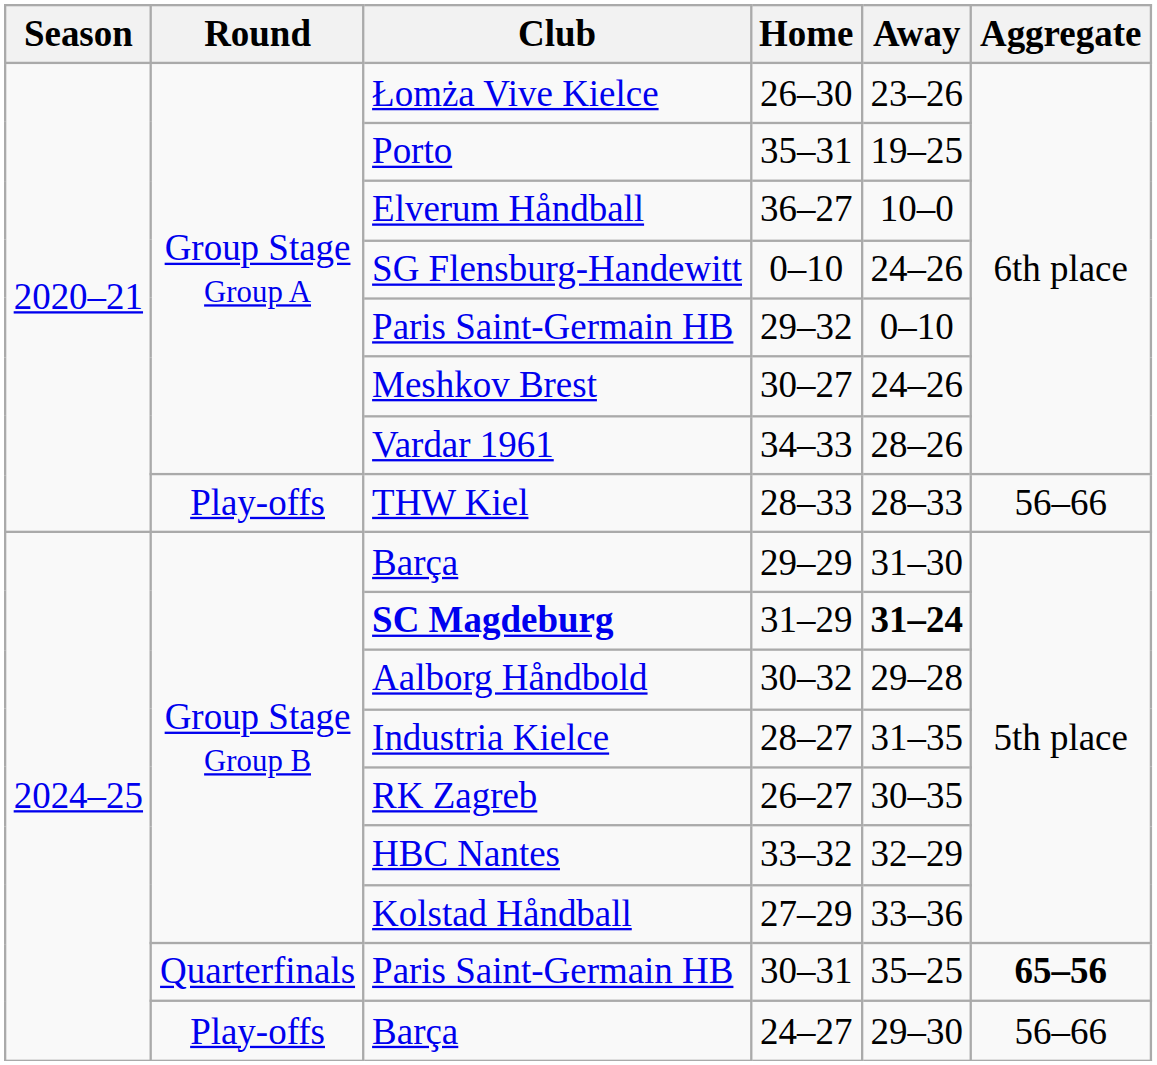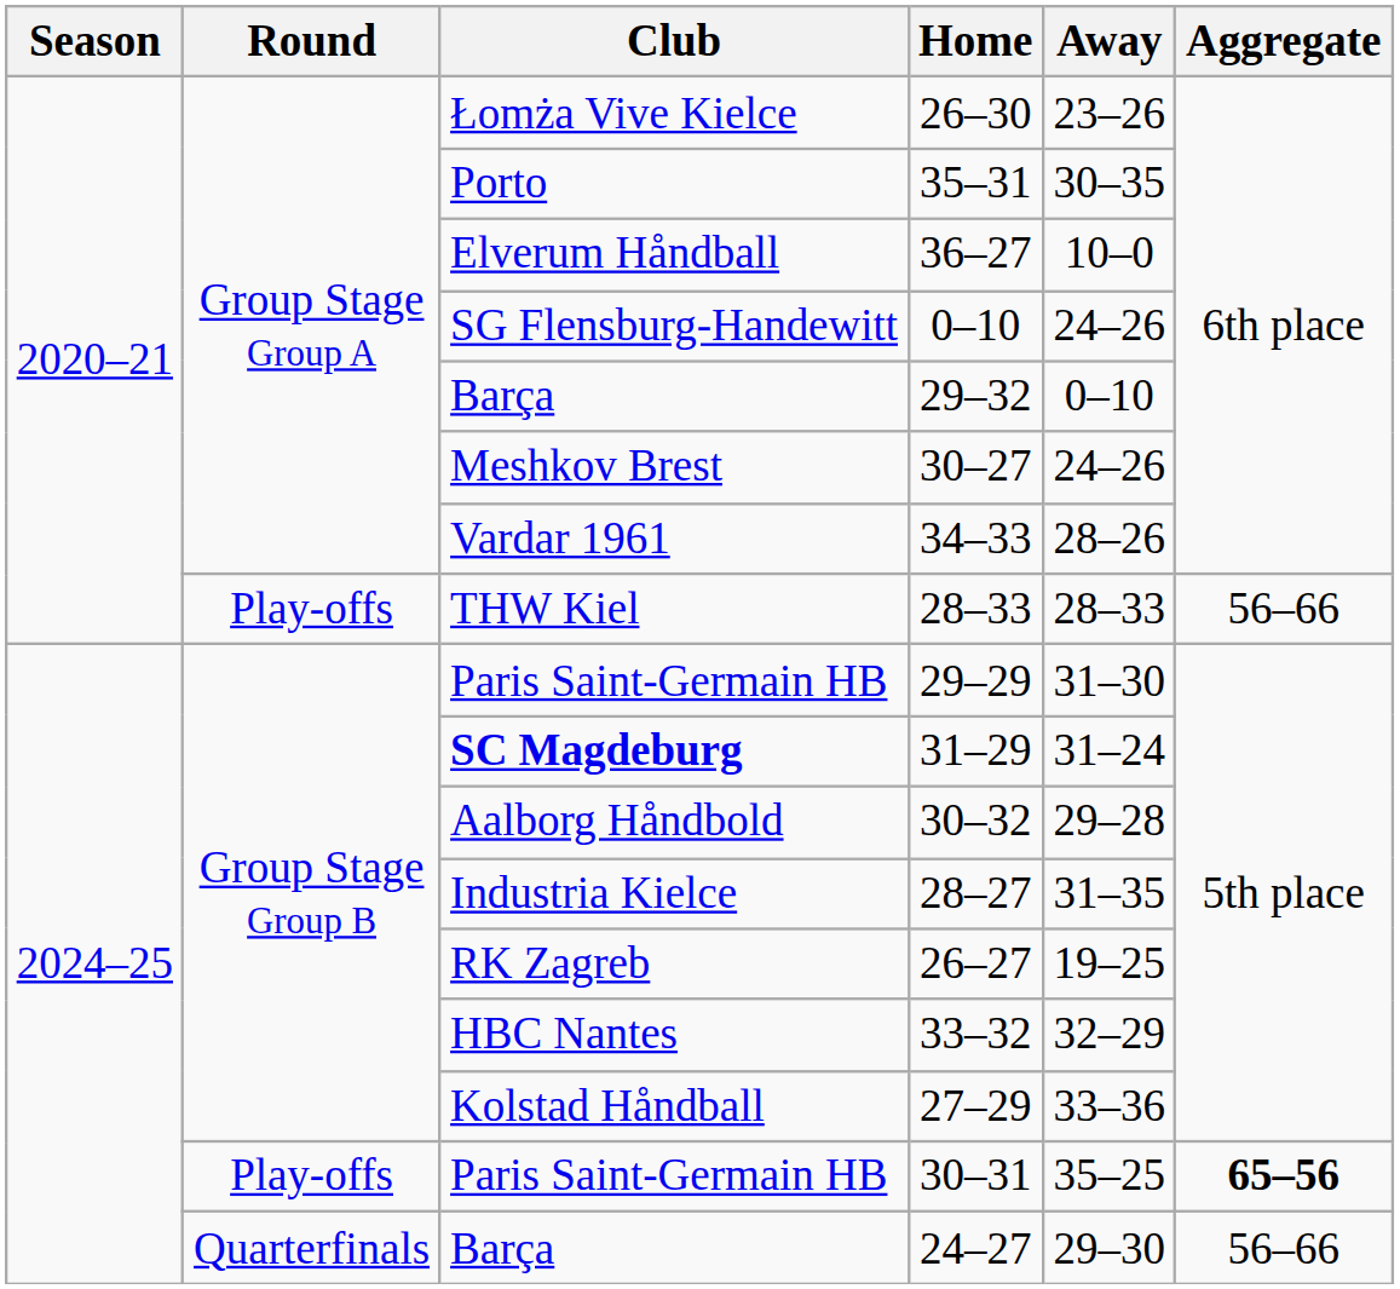 <table class="wikitable" style="text-align: left;">
 <tr>
 <th>Season</th>
 <th>Round</th>
 <th>Club</th>
 <th>Home</th>
 <th>Away</th>
 <th>Aggregate</th>
 </tr>
 <tr>
 <td rowspan="8"><a href='#'>2020–21</a></td>
 <td rowspan="7" style="text-align:center;"><a href='#'>Group Stage<br><small>Group A</small></a></td>
 <td> <a href='#'>Łomża Vive Kielce</a></td>
 <td style="text-align:center;">26–30</td>
 <td style="text-align:center;">23–26</td>
 <td rowspan="7" style="text-align:center;">6th place</td>
 </tr>
 <tr>
 <td> <a href='#'>Porto</a></td>
 <td style="text-align:center;">35–31</td>
-<td style="text-align:center;">19–25</td>
+<td style="text-align:center;">30–35</td>
 </tr>
 <tr>
 <td> <a href='#'>Elverum Håndball</a></td>
 <td style="text-align:center;">36–27</td>
 <td style="text-align:center;">10–0</td>
 </tr>
 <tr>
 <td> <a href='#'>SG Flensburg-Handewitt</a></td>
 <td style="text-align:center;">0–10</td>
 <td style="text-align:center;">24–26</td>
 </tr>
 <tr>
-<td> <a href='#'>Paris Saint-Germain HB</a></td>
+<td> <a href='#'>Barça</a></td>
 <td style="text-align:center;">29–32</td>
 <td style="text-align:center;">0–10</td>
 </tr>
 <tr>
 <td> <a href='#'>Meshkov Brest</a></td>
 <td style="text-align:center;">30–27</td>
 <td style="text-align:center;">24–26</td>
 </tr>
 <tr>
 <td> <a href='#'>Vardar 1961</a></td>
 <td style="text-align:center;">34–33</td>
 <td style="text-align:center;">28–26</td>
 </tr>
 <tr>
 <td style="text-align:center;"><a href='#'>Play-offs</a></td>
 <td> <a href='#'>THW Kiel</a></td>
 <td style="text-align:center;">28–33</td>
 <td style="text-align:center;">28–33</td>
 <td style="text-align:center;">56–66</td>
 </tr>
 <tr>
 <td rowspan="9"><a href='#'>2024–25</a></td>
 <td rowspan="7" style="text-align:center;"><a href='#'>Group Stage<br><small>Group B</small></a></td>
-<td> <a href='#'>Barça</a></td>
+<td> <a href='#'>Paris Saint-Germain HB</a></td>
 <td style="text-align:center;">29–29</td>
 <td style="text-align:center;">31–30</td>
 <td rowspan="7" style="text-align:center;">5th place</td>
 </tr>
 <tr>
 <td><strong> <a href='#'>SC Magdeburg</a></strong></td>
 <td style="text-align:center;">31–29</td>
-<td style="text-align:center;"><strong>31–24</strong></td>
+<td style="text-align:center;">31–24</td>
 </tr>
 <tr>
 <td> <a href='#'>Aalborg Håndbold</a></td>
 <td style="text-align:center;">30–32</td>
 <td style="text-align:center;">29–28</td>
 </tr>
 <tr>
 <td> <a href='#'>Industria Kielce</a></td>
 <td style="text-align:center;">28–27</td>
 <td style="text-align:center;">31–35</td>
 </tr>
 <tr>
 <td> <a href='#'>RK Zagreb</a></td>
 <td style="text-align:center;">26–27</td>
-<td style="text-align:center;">30–35</td>
+<td style="text-align:center;">19–25</td>
 </tr>
 <tr>
 <td> <a href='#'>HBC Nantes</a></td>
 <td style="text-align:center;">33–32</td>
 <td style="text-align:center;">32–29</td>
 </tr>
 <tr>
 <td> <a href='#'>Kolstad Håndball</a></td>
 <td style="text-align:center;">27–29</td>
 <td style="text-align:center;">33–36</td>
 </tr>
 <tr>
-<td style="text-align:center;"><a href='#'>Quarterfinals</a></td>
+<td style="text-align:center;"><a href='#'>Play-offs</a></td>
 <td> <a href='#'>Paris Saint-Germain HB</a></td>
 <td style="text-align:center;">30–31</td>
 <td style="text-align:center;">35–25</td>
 <td style="text-align:center;"><strong>65–56</strong></td>
 </tr>
 <tr>
-<td style="text-align:center;"><a href='#'>Play-offs</a></td>
+<td style="text-align:center;"><a href='#'>Quarterfinals</a></td>
 <td> <a href='#'>Barça</a></td>
 <td style="text-align:center;">24–27</td>
 <td style="text-align:center;">29–30</td>
 <td style="text-align:center;">56–66</td>
 </tr>
 </table>
